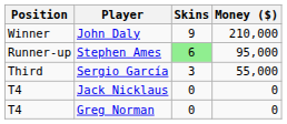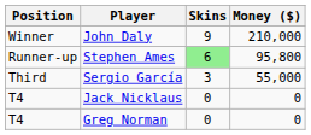 <table class="wikitable">
 <tr>
 <th>Position</th>
 <th>Player</th>
 <th>Skins</th>
 <th>Money ($)</th>
 </tr>
 <tr>
 <td>Winner</td>
 <td> <a href='#'>John Daly</a></td>
 <td align=center>9</td>
 <td align=right>210,000</td>
 </tr>
 <tr>
 <td>Runner-up</td>
 <td> <a href='#'>Stephen Ames</a></td>
 <td align=center style="background: lightgreen;">6</td>
-<td align=right>95,000</td>
+<td align=right>95,800</td>
 </tr>
 <tr>
 <td>Third</td>
 <td> <a href='#'>Sergio García</a></td>
 <td align=center>3</td>
 <td align=right>55,000</td>
 </tr>
 <tr>
 <td>T4</td>
 <td> <a href='#'>Jack Nicklaus</a></td>
 <td align=center>0</td>
 <td align=right>0</td>
 </tr>
 <tr>
 <td>T4</td>
 <td> <a href='#'>Greg Norman</a></td>
 <td align=center>0</td>
 <td align=right>0</td>
 </tr>
 </table>
